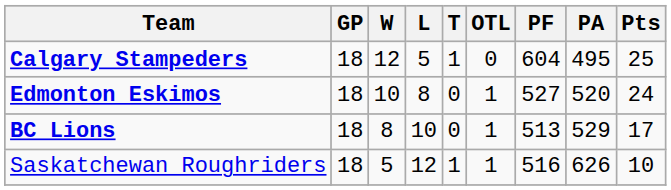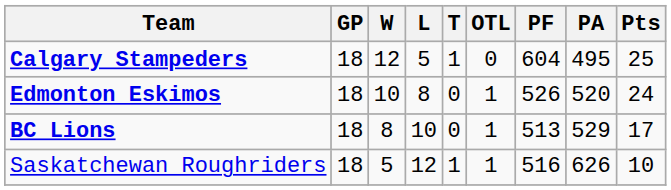 <table class="wikitable" style="float:left; margin-right:1em">
 <tr>
 <th>Team</th>
 <th>GP</th>
 <th>W</th>
 <th>L</th>
 <th>T</th>
 <th>OTL</th>
 <th>PF</th>
 <th>PA</th>
 <th>Pts</th>
 </tr>
 <tr align="center">
 <td align="left"><strong><a href='#'>Calgary Stampeders</a></strong></td>
 <td>18</td>
 <td>12</td>
 <td>5</td>
 <td>1</td>
 <td>0</td>
 <td>604</td>
 <td>495</td>
 <td>25</td>
 </tr>
 <tr align="center">
 <td align="left"><strong><a href='#'>Edmonton Eskimos</a></strong></td>
 <td>18</td>
 <td>10</td>
 <td>8</td>
 <td>0</td>
 <td>1</td>
-<td>527</td>
+<td>526</td>
 <td>520</td>
 <td>24</td>
 </tr>
 <tr align="center">
 <td align="left"><strong><a href='#'>BC Lions</a></strong></td>
 <td>18</td>
 <td>8</td>
 <td>10</td>
 <td>0</td>
 <td>1</td>
 <td>513</td>
 <td>529</td>
 <td>17</td>
 </tr>
 <tr align="center">
 <td align="left"><a href='#'>Saskatchewan Roughriders</a></td>
 <td>18</td>
 <td>5</td>
 <td>12</td>
 <td>1</td>
 <td>1</td>
 <td>516</td>
 <td>626</td>
 <td>10</td>
 </tr>
 </table>
